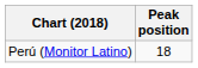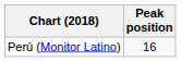 <table class="wikitable sortable">
 <tr>
 <th>Chart (2018)</th>
 <th>Peak<br>position</th>
 </tr>
 <tr>
 <td align="left">Perú (<a href='#'>Monitor Latino</a>)</td>
-<td style="text-align:center;">18</td>
+<td style="text-align:center;">16</td>
 </tr>
 </table>
